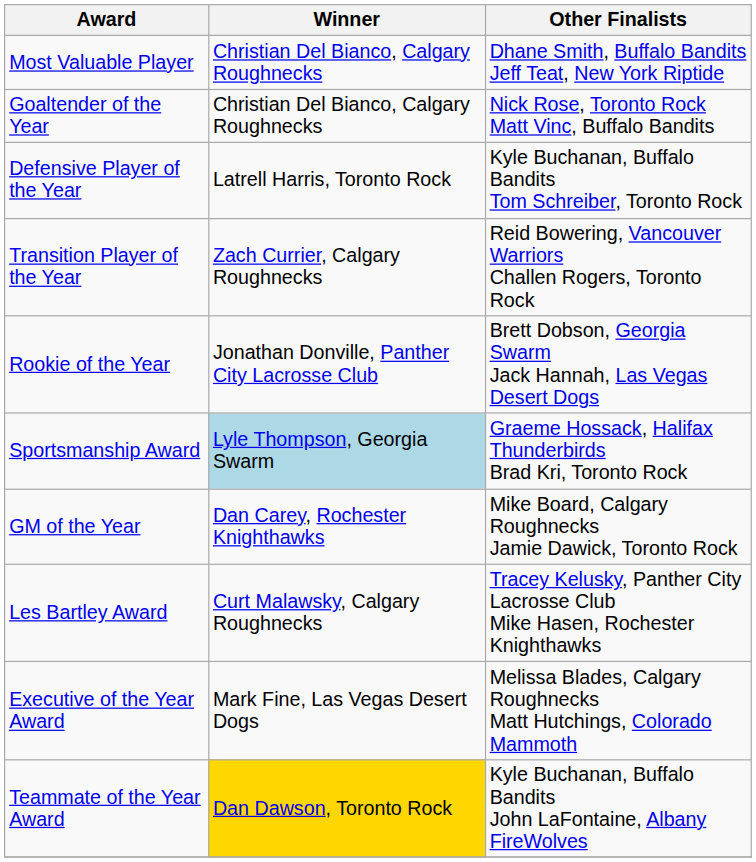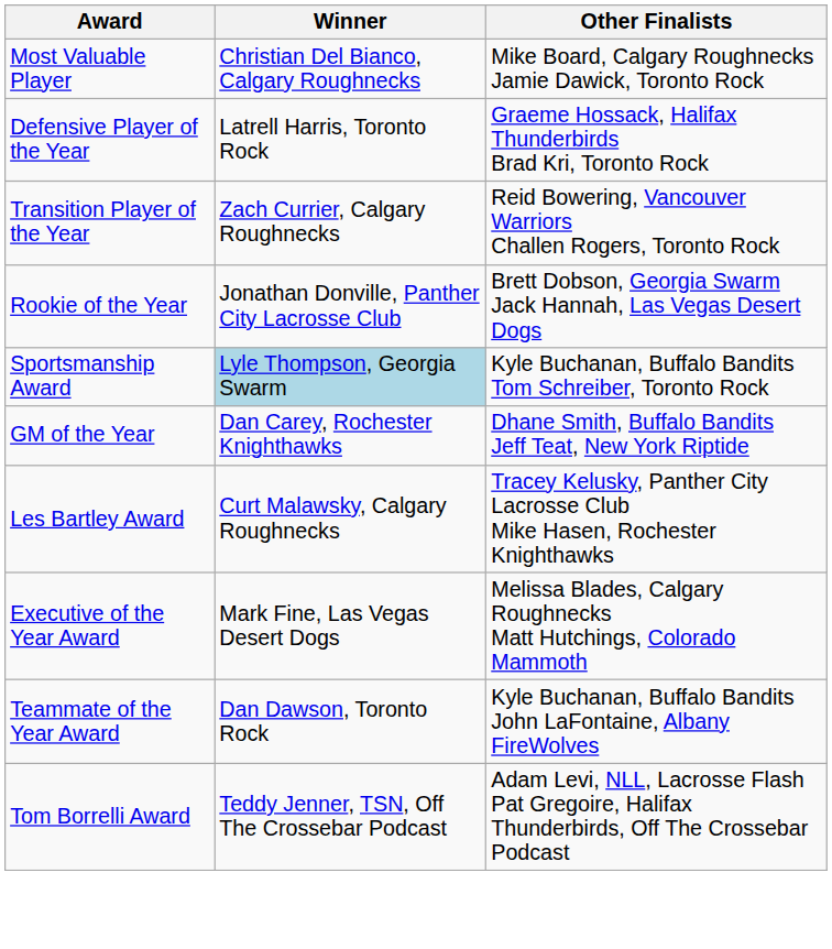 <table class="wikitable">
 <tr>
 <th>Award</th>
 <th>Winner</th>
 <th>Other Finalists</th>
 </tr>
 <tr>
 <td><a href='#'>Most Valuable Player</a></td>
 <td><a href='#'>Christian Del Bianco</a>, <a href='#'>Calgary Roughnecks</a></td>
-<td><a href='#'>Dhane Smith</a>, <a href='#'>Buffalo Bandits</a><br><a href='#'>Jeff Teat</a>, <a href='#'>New York Riptide</a></td>
-</tr>
-<tr>
-<td><a href='#'>Goaltender of the Year</a></td>
-<td>Christian Del Bianco, Calgary Roughnecks</td>
-<td><a href='#'>Nick Rose</a>, <a href='#'>Toronto Rock</a><br><a href='#'>Matt Vinc</a>, Buffalo Bandits</td>
+<td>Mike Board, Calgary Roughnecks<br>Jamie Dawick, Toronto Rock</td>
 </tr>
 <tr>
 <td><a href='#'>Defensive Player of the Year</a></td>
 <td>Latrell Harris, Toronto Rock</td>
-<td>Kyle Buchanan, Buffalo Bandits<br><a href='#'>Tom Schreiber</a>, Toronto Rock</td>
+<td><a href='#'>Graeme Hossack</a>, <a href='#'>Halifax Thunderbirds</a><br>Brad Kri, Toronto Rock</td>
 </tr>
 <tr>
 <td><a href='#'>Transition Player of the Year</a></td>
 <td><a href='#'>Zach Currier</a>, Calgary Roughnecks</td>
 <td>Reid Bowering, <a href='#'>Vancouver Warriors</a><br>Challen Rogers, Toronto Rock</td>
 </tr>
 <tr>
 <td><a href='#'>Rookie of the Year</a></td>
 <td>Jonathan Donville, <a href='#'>Panther City Lacrosse Club</a></td>
 <td>Brett Dobson, <a href='#'>Georgia Swarm</a><br>Jack Hannah, <a href='#'>Las Vegas Desert Dogs</a></td>
 </tr>
 <tr>
 <td><a href='#'>Sportsmanship Award</a></td>
 <td style="background: lightblue;"><a href='#'>Lyle Thompson</a>, Georgia Swarm</td>
-<td><a href='#'>Graeme Hossack</a>, <a href='#'>Halifax Thunderbirds</a><br>Brad Kri, Toronto Rock</td>
+<td>Kyle Buchanan, Buffalo Bandits<br><a href='#'>Tom Schreiber</a>, Toronto Rock</td>
 </tr>
 <tr>
 <td><a href='#'>GM of the Year</a></td>
 <td><a href='#'>Dan Carey</a>, <a href='#'>Rochester Knighthawks</a></td>
-<td>Mike Board, Calgary Roughnecks<br>Jamie Dawick, Toronto Rock</td>
+<td><a href='#'>Dhane Smith</a>, <a href='#'>Buffalo Bandits</a><br><a href='#'>Jeff Teat</a>, <a href='#'>New York Riptide</a></td>
 </tr>
 <tr>
 <td><a href='#'>Les Bartley Award</a></td>
 <td><a href='#'>Curt Malawsky</a>, Calgary Roughnecks</td>
 <td><a href='#'>Tracey Kelusky</a>, Panther City Lacrosse Club<br>Mike Hasen, Rochester Knighthawks</td>
 </tr>
 <tr>
 <td><a href='#'>Executive of the Year Award</a></td>
 <td>Mark Fine, Las Vegas Desert Dogs</td>
 <td>Melissa Blades, Calgary Roughnecks<br>Matt Hutchings, <a href='#'>Colorado Mammoth</a></td>
 </tr>
 <tr>
 <td><a href='#'>Teammate of the Year Award</a></td>
-<td style="background: gold;"><a href='#'>Dan Dawson</a>, Toronto Rock</td>
+<td><a href='#'>Dan Dawson</a>, Toronto Rock</td>
 <td>Kyle Buchanan, Buffalo Bandits<br>John LaFontaine, <a href='#'>Albany FireWolves</a></td>
+</tr>
+<tr>
+<td><a href='#'>Tom Borrelli Award</a></td>
+<td><a href='#'>Teddy Jenner</a>, <a href='#'>TSN</a>, Off The Crossebar Podcast</td>
+<td>Adam Levi, <a href='#'>NLL</a>, Lacrosse Flash<br>Pat Gregoire, Halifax Thunderbirds, Off The Crossebar Podcast</td>
 </tr>
 <tr>
 </tr>
 </table>
